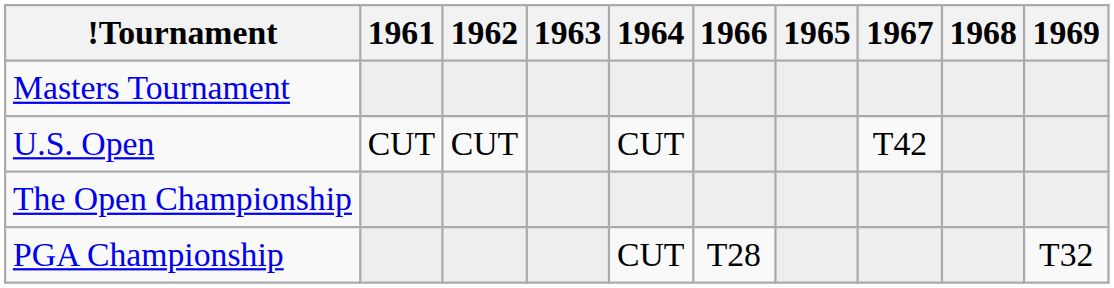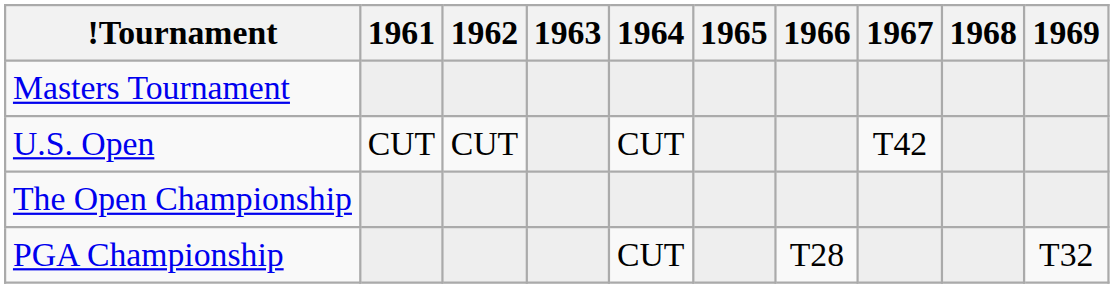 <table class="wikitable" style="font-size:95%;text-align:center;">
 <tr>
 <th>!Tournament</th>
 <th>1961</th>
 <th>1962</th>
 <th>1963</th>
 <th>1964</th>
+<th>1965</th>
 <th>1966</th>
-<th>1965</th>
 <th>1967</th>
 <th>1968</th>
 <th>1969</th>
 </tr>
 <tr>
 <td align=left><a href='#'>Masters Tournament</a></td>
 <td style="background:#eeeeee;"></td>
 <td style="background:#eeeeee;"></td>
 <td style="background:#eeeeee;"></td>
 <td style="background:#eeeeee;"></td>
 <td style="background:#eeeeee;"></td>
 <td style="background:#eeeeee;"></td>
 <td style="background:#eeeeee;"></td>
 <td style="background:#eeeeee;"></td>
 <td style="background:#eeeeee;"></td>
 </tr>
 <tr>
 <td align=left><a href='#'>U.S. Open</a></td>
 <td>CUT</td>
 <td>CUT</td>
 <td style="background:#eeeeee;"></td>
 <td>CUT</td>
 <td style="background:#eeeeee;"></td>
 <td style="background:#eeeeee;"></td>
 <td>T42</td>
 <td style="background:#eeeeee;"></td>
 <td style="background:#eeeeee;"></td>
 </tr>
 <tr>
 <td align=left><a href='#'>The Open Championship</a></td>
 <td style="background:#eeeeee;"></td>
 <td style="background:#eeeeee;"></td>
 <td style="background:#eeeeee;"></td>
 <td style="background:#eeeeee;"></td>
 <td style="background:#eeeeee;"></td>
 <td style="background:#eeeeee;"></td>
 <td style="background:#eeeeee;"></td>
 <td style="background:#eeeeee;"></td>
 <td style="background:#eeeeee;"></td>
 </tr>
 <tr>
 <td align=left><a href='#'>PGA Championship</a></td>
 <td style="background:#eeeeee;"></td>
 <td style="background:#eeeeee;"></td>
 <td style="background:#eeeeee;"></td>
 <td>CUT</td>
+<td style="background:#eeeeee;"></td>
 <td>T28</td>
-<td style="background:#eeeeee;"></td>
 <td style="background:#eeeeee;"></td>
 <td style="background:#eeeeee;"></td>
 <td>T32</td>
 </tr>
 </table>
